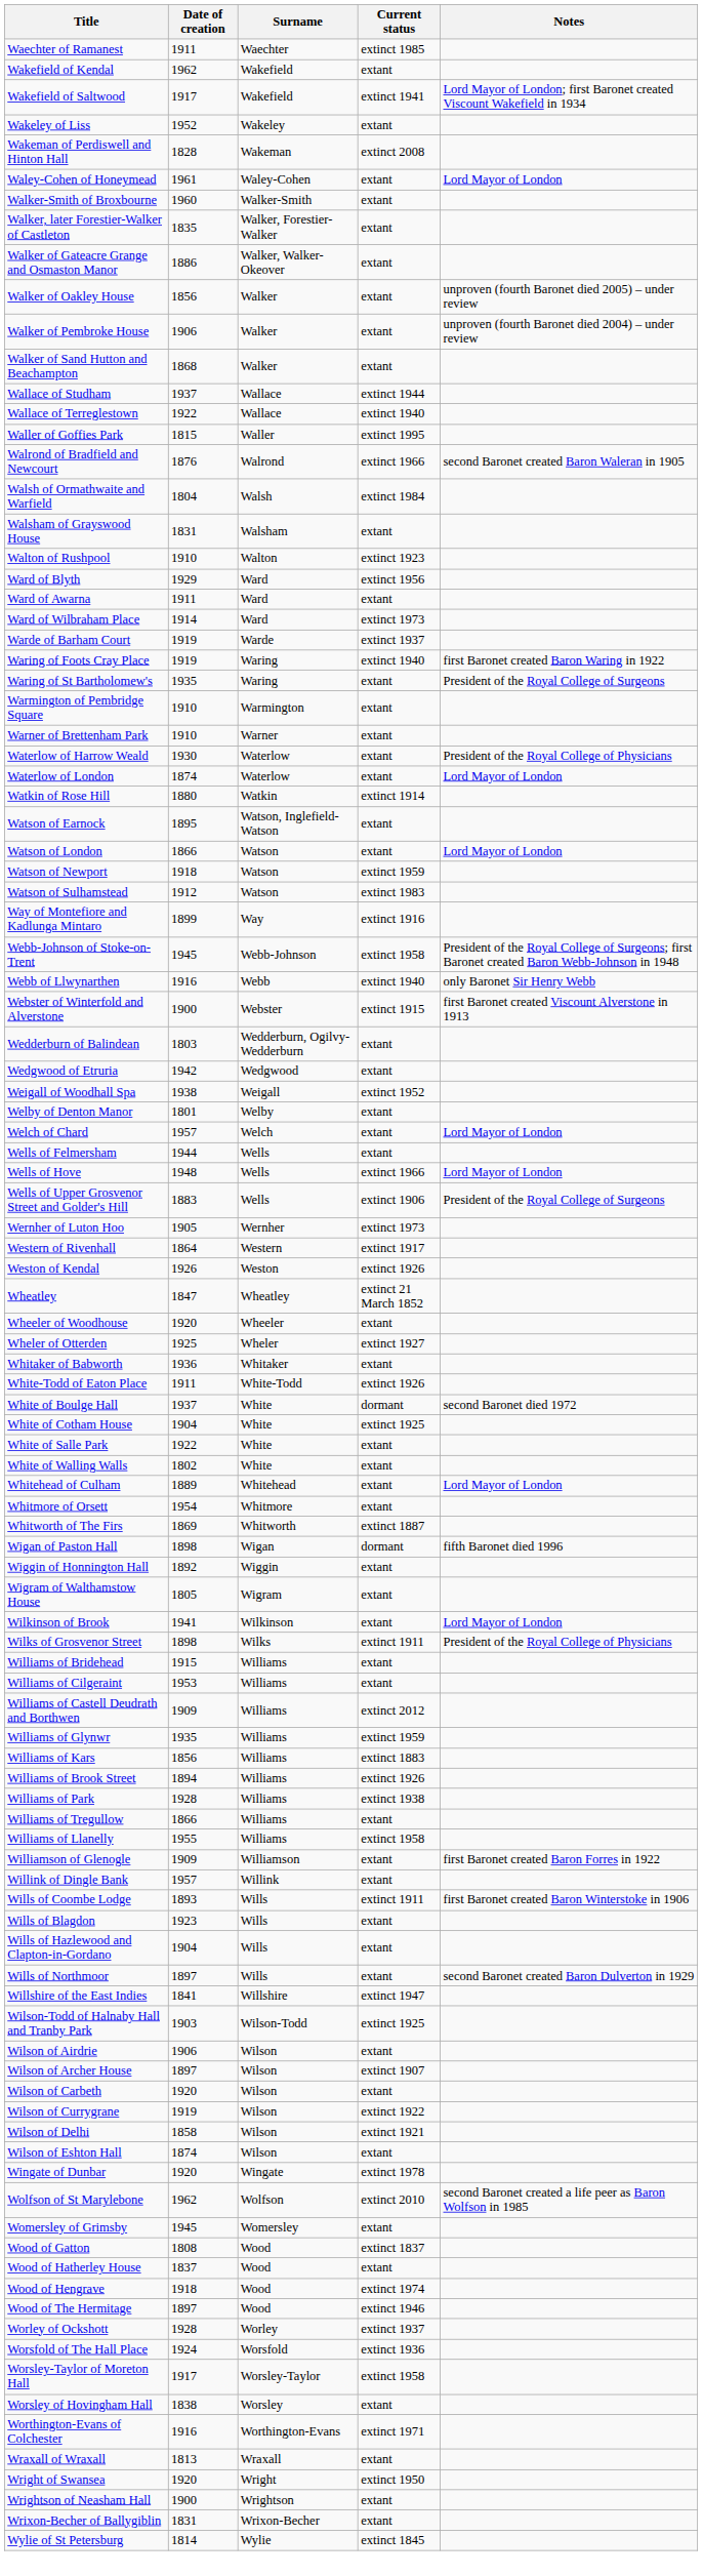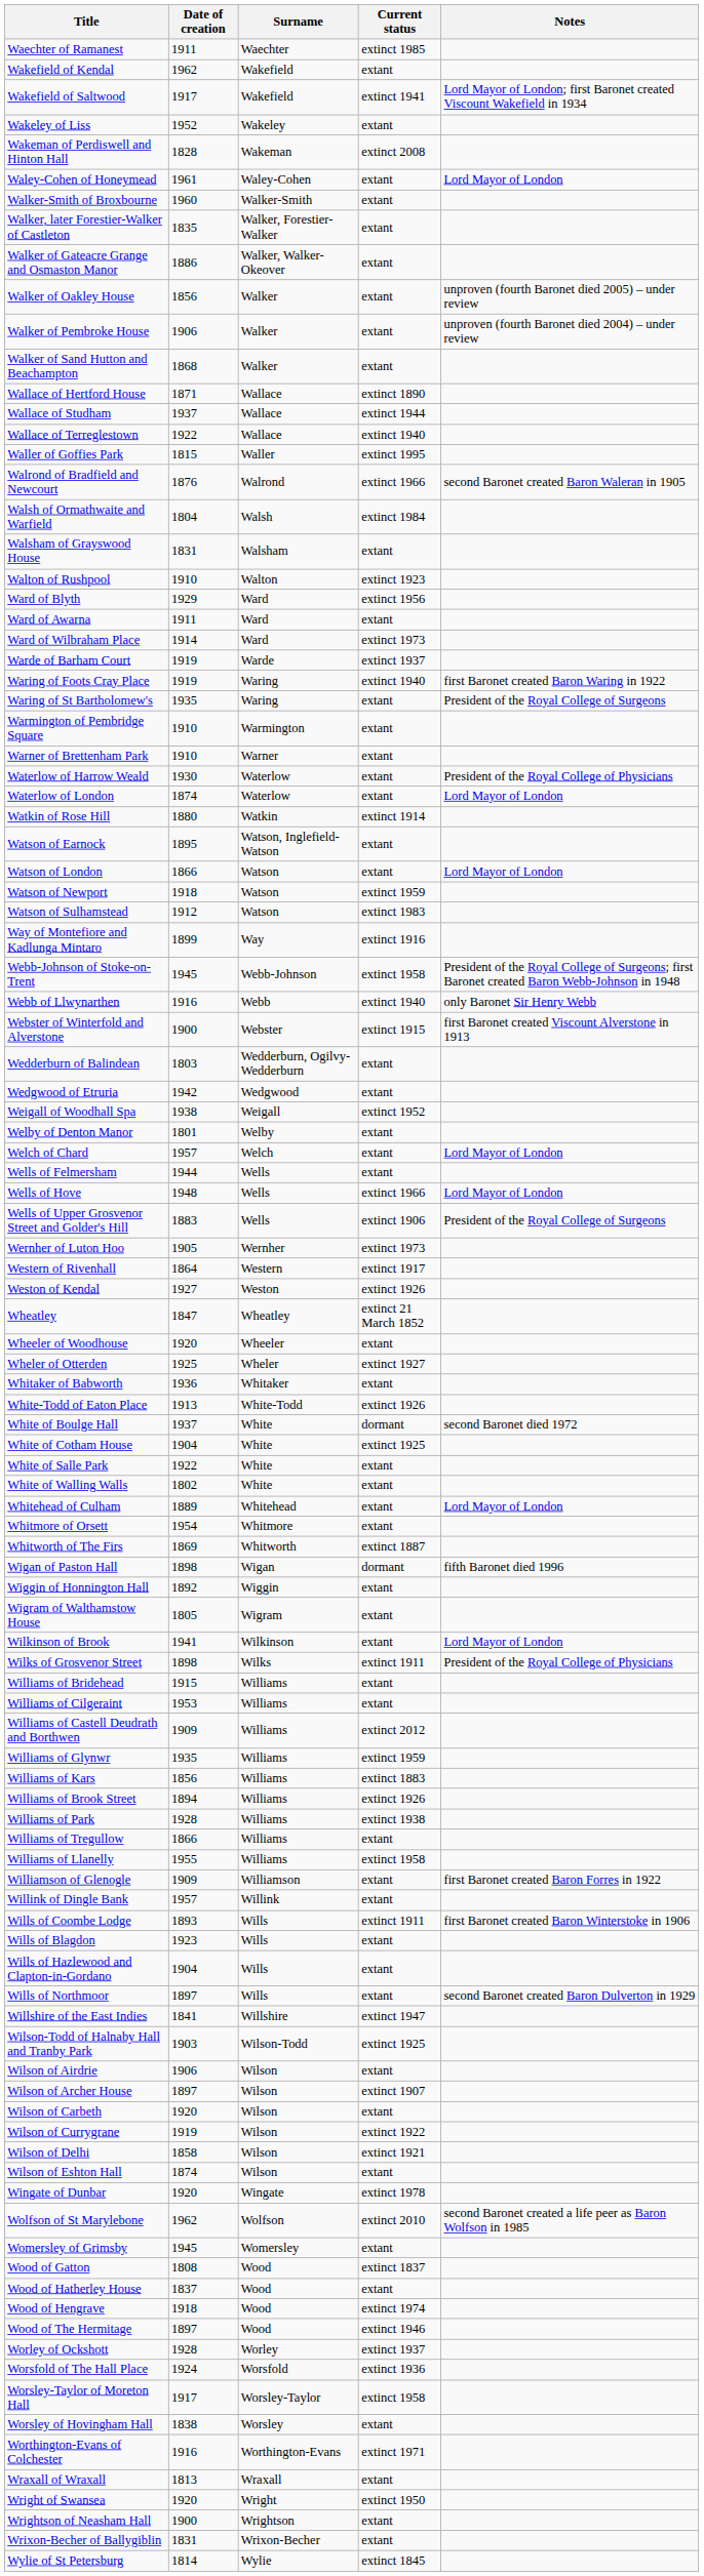 <table class="wikitable">
 <tr>
 <th>Title</th>
 <th>Date of creation</th>
 <th>Surname</th>
 <th>Current status</th>
 <th>Notes</th>
 </tr>
 <tr>
 <td><a href='#'>Waechter of Ramanest</a></td>
 <td>1911</td>
 <td>Waechter</td>
 <td>extinct 1985</td>
 <td></td>
 </tr>
 <tr>
 <td><a href='#'>Wakefield of Kendal</a></td>
 <td>1962</td>
 <td>Wakefield</td>
 <td>extant</td>
 <td></td>
 </tr>
 <tr>
 <td><a href='#'>Wakefield of Saltwood</a></td>
 <td>1917</td>
 <td>Wakefield</td>
 <td>extinct 1941</td>
 <td><a href='#'>Lord Mayor of London</a>; first Baronet created <a href='#'>Viscount Wakefield</a> in 1934</td>
 </tr>
 <tr>
 <td><a href='#'>Wakeley of Liss</a></td>
 <td>1952</td>
 <td>Wakeley</td>
 <td>extant</td>
 <td></td>
 </tr>
 <tr>
 <td><a href='#'>Wakeman of Perdiswell and Hinton Hall</a></td>
 <td>1828</td>
 <td>Wakeman</td>
 <td>extinct 2008</td>
 <td></td>
 </tr>
 <tr>
 <td><a href='#'>Waley-Cohen of Honeymead</a></td>
 <td>1961</td>
 <td>Waley-Cohen</td>
 <td>extant</td>
 <td><a href='#'>Lord Mayor of London</a></td>
 </tr>
 <tr>
 <td><a href='#'>Walker-Smith of Broxbourne</a></td>
 <td>1960</td>
 <td>Walker-Smith</td>
 <td>extant</td>
 <td></td>
 </tr>
 <tr>
 <td><a href='#'>Walker, later Forestier-Walker of Castleton</a></td>
 <td>1835</td>
 <td>Walker, Forestier-Walker</td>
 <td>extant</td>
 <td></td>
 </tr>
 <tr>
 <td><a href='#'>Walker of Gateacre Grange and Osmaston Manor</a></td>
 <td>1886</td>
 <td>Walker, Walker-Okeover</td>
 <td>extant</td>
 <td></td>
 </tr>
 <tr>
 <td><a href='#'>Walker of Oakley House</a></td>
 <td>1856</td>
 <td>Walker</td>
 <td>extant</td>
 <td>unproven (fourth Baronet died 2005) – under review</td>
 </tr>
 <tr>
 <td><a href='#'>Walker of Pembroke House</a></td>
 <td>1906</td>
 <td>Walker</td>
 <td>extant</td>
 <td>unproven (fourth Baronet died 2004) – under review</td>
 </tr>
 <tr>
 <td><a href='#'>Walker of Sand Hutton and Beachampton</a></td>
 <td>1868</td>
 <td>Walker</td>
 <td>extant</td>
+<td></td>
+</tr>
+<tr>
+<td><a href='#'>Wallace of Hertford House</a></td>
+<td>1871</td>
+<td>Wallace</td>
+<td>extinct 1890</td>
 <td></td>
 </tr>
 <tr>
 <td><a href='#'>Wallace of Studham</a></td>
 <td>1937</td>
 <td>Wallace</td>
 <td>extinct 1944</td>
 <td></td>
 </tr>
 <tr>
 <td><a href='#'>Wallace of Terreglestown</a></td>
 <td>1922</td>
 <td>Wallace</td>
 <td>extinct 1940</td>
 <td></td>
 </tr>
 <tr>
 <td><a href='#'>Waller of Goffies Park</a></td>
 <td>1815</td>
 <td>Waller</td>
 <td>extinct 1995</td>
 <td></td>
 </tr>
 <tr>
 <td><a href='#'>Walrond of Bradfield and Newcourt</a></td>
 <td>1876</td>
 <td>Walrond</td>
 <td>extinct 1966</td>
 <td>second Baronet created <a href='#'>Baron Waleran</a> in 1905</td>
 </tr>
 <tr>
 <td><a href='#'>Walsh of Ormathwaite and Warfield</a></td>
 <td>1804</td>
 <td>Walsh</td>
 <td>extinct 1984</td>
 <td></td>
 </tr>
 <tr>
 <td><a href='#'>Walsham of Grayswood House</a></td>
 <td>1831</td>
 <td>Walsham</td>
 <td>extant</td>
 <td></td>
 </tr>
 <tr>
 <td><a href='#'>Walton of Rushpool</a></td>
 <td>1910</td>
 <td>Walton</td>
 <td>extinct 1923</td>
 <td></td>
 </tr>
 <tr>
 <td><a href='#'>Ward of Blyth</a></td>
 <td>1929</td>
 <td>Ward</td>
 <td>extinct 1956</td>
 <td></td>
 </tr>
 <tr>
 <td><a href='#'>Ward of Awarna</a></td>
 <td>1911</td>
 <td>Ward</td>
 <td>extant</td>
 <td></td>
 </tr>
 <tr>
 <td><a href='#'>Ward of Wilbraham Place</a></td>
 <td>1914</td>
 <td>Ward</td>
 <td>extinct 1973</td>
 <td></td>
 </tr>
 <tr>
 <td><a href='#'>Warde of Barham Court</a></td>
 <td>1919</td>
 <td>Warde</td>
 <td>extinct 1937</td>
 <td></td>
 </tr>
 <tr>
 <td><a href='#'>Waring of Foots Cray Place</a></td>
 <td>1919</td>
 <td>Waring</td>
 <td>extinct 1940</td>
 <td>first Baronet created <a href='#'>Baron Waring</a> in 1922</td>
 </tr>
 <tr>
 <td><a href='#'>Waring of St Bartholomew's</a></td>
 <td>1935</td>
 <td>Waring</td>
 <td>extant</td>
 <td>President of the <a href='#'>Royal College of Surgeons</a></td>
 </tr>
 <tr>
 <td><a href='#'>Warmington of Pembridge Square</a></td>
 <td>1910</td>
 <td>Warmington</td>
 <td>extant</td>
 <td></td>
 </tr>
 <tr>
 <td><a href='#'>Warner of Brettenham Park</a></td>
 <td>1910</td>
 <td>Warner</td>
 <td>extant</td>
 <td></td>
 </tr>
 <tr>
 <td><a href='#'>Waterlow of Harrow Weald</a></td>
 <td>1930</td>
 <td>Waterlow</td>
 <td>extant</td>
 <td>President of the <a href='#'>Royal College of Physicians</a></td>
 </tr>
 <tr>
 <td><a href='#'>Waterlow of London</a></td>
 <td>1874</td>
 <td>Waterlow</td>
 <td>extant</td>
 <td><a href='#'>Lord Mayor of London</a></td>
 </tr>
 <tr>
 <td><a href='#'>Watkin of Rose Hill</a></td>
 <td>1880</td>
 <td>Watkin</td>
 <td>extinct 1914</td>
 <td></td>
 </tr>
 <tr>
 <td><a href='#'>Watson of Earnock</a></td>
 <td>1895</td>
 <td>Watson, Inglefield-Watson</td>
 <td>extant</td>
 <td></td>
 </tr>
 <tr>
 <td><a href='#'>Watson of London</a></td>
 <td>1866</td>
 <td>Watson</td>
 <td>extant</td>
 <td><a href='#'>Lord Mayor of London</a></td>
 </tr>
 <tr>
 <td><a href='#'>Watson of Newport</a></td>
 <td>1918</td>
 <td>Watson</td>
 <td>extinct 1959</td>
 <td></td>
 </tr>
 <tr>
 <td><a href='#'>Watson of Sulhamstead</a></td>
 <td>1912</td>
 <td>Watson</td>
 <td>extinct 1983</td>
 <td></td>
 </tr>
 <tr>
 <td><a href='#'>Way of Montefiore and Kadlunga Mintaro</a></td>
 <td>1899</td>
 <td>Way</td>
 <td>extinct 1916</td>
 <td></td>
 </tr>
 <tr>
 <td><a href='#'>Webb-Johnson of Stoke-on-Trent</a></td>
 <td>1945</td>
 <td>Webb-Johnson</td>
 <td>extinct 1958</td>
 <td>President of the <a href='#'>Royal College of Surgeons</a>; first Baronet created <a href='#'>Baron Webb-Johnson</a> in 1948</td>
 </tr>
 <tr>
 <td><a href='#'>Webb of Llwynarthen</a></td>
 <td>1916</td>
 <td>Webb</td>
 <td>extinct 1940</td>
 <td>only Baronet <a href='#'>Sir Henry Webb</a></td>
 </tr>
 <tr>
 <td><a href='#'>Webster of Winterfold and Alverstone</a></td>
 <td>1900</td>
 <td>Webster</td>
 <td>extinct 1915</td>
 <td>first Baronet created <a href='#'>Viscount Alverstone</a> in 1913</td>
 </tr>
 <tr>
 <td><a href='#'>Wedderburn of Balindean</a></td>
 <td>1803</td>
 <td>Wedderburn, Ogilvy-Wedderburn</td>
 <td>extant</td>
 <td></td>
 </tr>
 <tr>
 <td><a href='#'>Wedgwood of Etruria</a></td>
 <td>1942</td>
 <td>Wedgwood</td>
 <td>extant</td>
 <td> </td>
 </tr>
 <tr>
 <td><a href='#'>Weigall of Woodhall Spa</a></td>
 <td>1938</td>
 <td>Weigall</td>
 <td>extinct 1952</td>
 <td></td>
 </tr>
 <tr>
 <td><a href='#'>Welby of Denton Manor</a></td>
 <td>1801</td>
 <td>Welby</td>
 <td>extant</td>
 <td></td>
 </tr>
 <tr>
 <td><a href='#'>Welch of Chard</a></td>
 <td>1957</td>
 <td>Welch</td>
 <td>extant</td>
 <td><a href='#'>Lord Mayor of London</a></td>
 </tr>
 <tr>
 <td><a href='#'>Wells of Felmersham</a></td>
 <td>1944</td>
 <td>Wells</td>
 <td>extant</td>
 <td></td>
 </tr>
 <tr>
 <td><a href='#'>Wells of Hove</a></td>
 <td>1948</td>
 <td>Wells</td>
 <td>extinct 1966</td>
 <td><a href='#'>Lord Mayor of London</a></td>
 </tr>
 <tr>
 <td><a href='#'>Wells of Upper Grosvenor Street and Golder's Hill</a></td>
 <td>1883</td>
 <td>Wells</td>
 <td>extinct 1906</td>
 <td>President of the <a href='#'>Royal College of Surgeons</a></td>
 </tr>
 <tr>
 <td><a href='#'>Wernher of Luton Hoo</a></td>
 <td>1905</td>
 <td>Wernher</td>
 <td>extinct 1973</td>
 <td></td>
 </tr>
 <tr>
 <td><a href='#'>Western of Rivenhall</a></td>
 <td>1864</td>
 <td>Western</td>
 <td>extinct 1917</td>
 <td></td>
 </tr>
 <tr>
 <td><a href='#'>Weston of Kendal</a></td>
-<td>1926</td>
+<td>1927</td>
 <td>Weston</td>
 <td>extinct 1926</td>
 <td></td>
 </tr>
 <tr>
 <td><a href='#'>Wheatley</a></td>
 <td>1847</td>
 <td>Wheatley</td>
 <td>extinct 21 March 1852</td>
 <td></td>
 </tr>
 <tr>
 <td><a href='#'>Wheeler of Woodhouse</a></td>
 <td>1920</td>
 <td>Wheeler</td>
 <td>extant</td>
 <td></td>
 </tr>
 <tr>
 <td><a href='#'>Wheler of Otterden</a></td>
 <td>1925</td>
 <td>Wheler</td>
 <td>extinct 1927</td>
 <td></td>
 </tr>
 <tr>
 <td><a href='#'>Whitaker of Babworth</a></td>
 <td>1936</td>
 <td>Whitaker</td>
 <td>extant</td>
 <td></td>
 </tr>
 <tr>
 <td><a href='#'>White-Todd of Eaton Place</a></td>
-<td>1911</td>
+<td>1913</td>
 <td>White-Todd</td>
 <td>extinct 1926</td>
 <td></td>
 </tr>
 <tr>
 <td><a href='#'>White of Boulge Hall</a></td>
 <td>1937</td>
 <td>White</td>
 <td>dormant</td>
 <td>second Baronet died 1972</td>
 </tr>
 <tr>
 <td><a href='#'>White of Cotham House</a></td>
 <td>1904</td>
 <td>White</td>
 <td>extinct 1925</td>
 <td></td>
 </tr>
 <tr>
 <td><a href='#'>White of Salle Park</a></td>
 <td>1922</td>
 <td>White</td>
 <td>extant</td>
 <td></td>
 </tr>
 <tr>
 <td><a href='#'>White of Walling Walls</a></td>
 <td>1802</td>
 <td>White</td>
 <td>extant</td>
 <td></td>
 </tr>
 <tr>
 <td><a href='#'>Whitehead of Culham</a></td>
 <td>1889</td>
 <td>Whitehead</td>
 <td>extant</td>
 <td><a href='#'>Lord Mayor of London</a></td>
 </tr>
 <tr>
 <td><a href='#'>Whitmore of Orsett</a></td>
 <td>1954</td>
 <td>Whitmore</td>
 <td>extant</td>
 <td></td>
 </tr>
 <tr>
 <td><a href='#'>Whitworth of The Firs</a></td>
 <td>1869</td>
 <td>Whitworth</td>
 <td>extinct 1887</td>
 <td></td>
 </tr>
 <tr>
 <td><a href='#'>Wigan of Paston Hall</a></td>
 <td>1898</td>
 <td>Wigan</td>
 <td>dormant</td>
 <td>fifth Baronet died 1996</td>
 </tr>
 <tr>
 <td><a href='#'>Wiggin of Honnington Hall</a></td>
 <td>1892</td>
 <td>Wiggin</td>
 <td>extant</td>
 <td></td>
 </tr>
 <tr>
 <td><a href='#'>Wigram of Walthamstow House</a></td>
 <td>1805</td>
 <td>Wigram</td>
 <td>extant</td>
 <td></td>
 </tr>
 <tr>
 <td><a href='#'>Wilkinson of Brook</a></td>
 <td>1941</td>
 <td>Wilkinson</td>
 <td>extant</td>
 <td><a href='#'>Lord Mayor of London</a></td>
 </tr>
 <tr>
 <td><a href='#'>Wilks of Grosvenor Street</a></td>
 <td>1898</td>
 <td>Wilks</td>
 <td>extinct 1911</td>
 <td>President of the <a href='#'>Royal College of Physicians</a></td>
 </tr>
 <tr>
 <td><a href='#'>Williams of Bridehead</a></td>
 <td>1915</td>
 <td>Williams</td>
 <td>extant</td>
 <td></td>
 </tr>
 <tr>
 <td><a href='#'>Williams of Cilgeraint</a></td>
 <td>1953</td>
 <td>Williams</td>
 <td>extant</td>
 <td></td>
 </tr>
 <tr>
 <td><a href='#'>Williams of Castell Deudrath and Borthwen</a></td>
 <td>1909</td>
 <td>Williams</td>
 <td>extinct 2012</td>
 <td></td>
 </tr>
 <tr>
 <td><a href='#'>Williams of Glynwr</a></td>
 <td>1935</td>
 <td>Williams</td>
 <td>extinct 1959</td>
 <td></td>
 </tr>
 <tr>
 <td><a href='#'>Williams of Kars</a></td>
 <td>1856</td>
 <td>Williams</td>
 <td>extinct 1883</td>
 <td></td>
 </tr>
 <tr>
 <td><a href='#'>Williams of Brook Street</a></td>
 <td>1894</td>
 <td>Williams</td>
 <td>extinct 1926</td>
 <td></td>
 </tr>
 <tr>
 <td><a href='#'>Williams of Park</a></td>
 <td>1928</td>
 <td>Williams</td>
 <td>extinct 1938</td>
 <td></td>
 </tr>
 <tr>
 <td><a href='#'>Williams of Tregullow</a></td>
 <td>1866</td>
 <td>Williams</td>
 <td>extant</td>
 <td></td>
 </tr>
 <tr>
 <td><a href='#'>Williams of Llanelly</a></td>
 <td>1955</td>
 <td>Williams</td>
 <td>extinct 1958</td>
 <td></td>
 </tr>
 <tr>
 <td><a href='#'>Williamson of Glenogle</a></td>
 <td>1909</td>
 <td>Williamson</td>
 <td>extant</td>
 <td>first Baronet created <a href='#'>Baron Forres</a> in 1922</td>
 </tr>
 <tr>
 <td><a href='#'>Willink of Dingle Bank</a></td>
 <td>1957</td>
 <td>Willink</td>
 <td>extant</td>
 <td></td>
 </tr>
 <tr>
 <td><a href='#'>Wills of Coombe Lodge</a></td>
 <td>1893</td>
 <td>Wills</td>
 <td>extinct 1911</td>
 <td>first Baronet created <a href='#'>Baron Winterstoke</a> in 1906</td>
 </tr>
 <tr>
 <td><a href='#'>Wills of Blagdon</a></td>
 <td>1923</td>
 <td>Wills</td>
 <td>extant</td>
 <td></td>
 </tr>
 <tr>
 <td><a href='#'>Wills of Hazlewood and Clapton-in-Gordano</a></td>
 <td>1904</td>
 <td>Wills</td>
 <td>extant</td>
 <td></td>
 </tr>
 <tr>
 <td><a href='#'>Wills of Northmoor</a></td>
 <td>1897</td>
 <td>Wills</td>
 <td>extant</td>
 <td>second Baronet created <a href='#'>Baron Dulverton</a> in 1929</td>
 </tr>
 <tr>
 <td><a href='#'>Willshire of the East Indies</a></td>
 <td>1841</td>
 <td>Willshire</td>
 <td>extinct 1947</td>
 <td></td>
 </tr>
 <tr>
 <td><a href='#'>Wilson-Todd of Halnaby Hall and Tranby Park</a></td>
 <td>1903</td>
 <td>Wilson-Todd</td>
 <td>extinct 1925</td>
 <td> </td>
 </tr>
 <tr>
 <td><a href='#'>Wilson of Airdrie</a></td>
 <td>1906</td>
 <td>Wilson</td>
 <td>extant</td>
 <td></td>
 </tr>
 <tr>
 <td><a href='#'>Wilson of Archer House</a></td>
 <td>1897</td>
 <td>Wilson</td>
 <td>extinct 1907</td>
 <td></td>
 </tr>
 <tr>
 <td><a href='#'>Wilson of Carbeth</a></td>
 <td>1920</td>
 <td>Wilson</td>
 <td>extant</td>
 <td></td>
 </tr>
 <tr>
 <td><a href='#'>Wilson of Currygrane</a></td>
 <td>1919</td>
 <td>Wilson</td>
 <td>extinct 1922</td>
 <td></td>
 </tr>
 <tr>
 <td><a href='#'>Wilson of Delhi</a></td>
 <td>1858</td>
 <td>Wilson</td>
 <td>extinct 1921</td>
 <td></td>
 </tr>
 <tr>
 <td><a href='#'>Wilson of Eshton Hall</a></td>
 <td>1874</td>
 <td>Wilson</td>
 <td>extant</td>
 <td></td>
 </tr>
 <tr>
 <td><a href='#'>Wingate of Dunbar</a></td>
 <td>1920</td>
 <td>Wingate</td>
 <td>extinct 1978</td>
 <td> </td>
 </tr>
 <tr>
 <td><a href='#'>Wolfson of St Marylebone</a></td>
 <td>1962</td>
 <td>Wolfson</td>
 <td>extinct 2010</td>
 <td>second Baronet created a life peer as <a href='#'>Baron Wolfson</a> in 1985</td>
 </tr>
 <tr>
 <td><a href='#'>Womersley of Grimsby</a></td>
 <td>1945</td>
 <td>Womersley</td>
 <td>extant</td>
 <td> </td>
 </tr>
 <tr>
 <td><a href='#'>Wood of Gatton</a></td>
 <td>1808</td>
 <td>Wood</td>
 <td>extinct 1837</td>
 <td> </td>
 </tr>
 <tr>
 <td><a href='#'>Wood of Hatherley House</a></td>
 <td>1837</td>
 <td>Wood</td>
 <td>extant</td>
 <td> </td>
 </tr>
 <tr>
 <td><a href='#'>Wood of Hengrave</a></td>
 <td>1918</td>
 <td>Wood</td>
 <td>extinct 1974</td>
 <td> </td>
 </tr>
 <tr>
 <td><a href='#'>Wood of The Hermitage</a></td>
 <td>1897</td>
 <td>Wood</td>
 <td>extinct 1946</td>
 <td> </td>
 </tr>
 <tr>
 <td><a href='#'>Worley of Ockshott</a></td>
 <td>1928</td>
 <td>Worley</td>
 <td>extinct 1937</td>
 <td> </td>
 </tr>
 <tr>
 <td><a href='#'>Worsfold of The Hall Place</a></td>
 <td>1924</td>
 <td>Worsfold</td>
 <td>extinct 1936</td>
 <td> </td>
 </tr>
 <tr>
 <td><a href='#'>Worsley-Taylor of Moreton Hall</a></td>
 <td>1917</td>
 <td>Worsley-Taylor</td>
 <td>extinct 1958</td>
 <td> </td>
 </tr>
 <tr>
 <td><a href='#'>Worsley of Hovingham Hall</a></td>
 <td>1838</td>
 <td>Worsley</td>
 <td>extant</td>
 <td> </td>
 </tr>
 <tr>
 <td><a href='#'>Worthington-Evans of Colchester</a></td>
 <td>1916</td>
 <td>Worthington-Evans</td>
 <td>extinct 1971</td>
 <td></td>
 </tr>
 <tr>
 <td><a href='#'>Wraxall of Wraxall</a></td>
 <td>1813</td>
 <td>Wraxall</td>
 <td>extant</td>
 <td> </td>
 </tr>
 <tr>
 <td><a href='#'>Wright of Swansea</a></td>
 <td>1920</td>
 <td>Wright</td>
 <td>extinct 1950</td>
 <td> </td>
 </tr>
 <tr>
 <td><a href='#'>Wrightson of Neasham Hall</a></td>
 <td>1900</td>
 <td>Wrightson</td>
 <td>extant</td>
 <td> </td>
 </tr>
 <tr>
 <td><a href='#'>Wrixon-Becher of Ballygiblin</a></td>
 <td>1831</td>
 <td>Wrixon-Becher</td>
 <td>extant</td>
 <td> </td>
 </tr>
 <tr>
 <td><a href='#'>Wylie of St Petersburg</a></td>
 <td>1814</td>
 <td>Wylie</td>
 <td>extinct 1845</td>
 <td> </td>
 </tr>
 </table>
